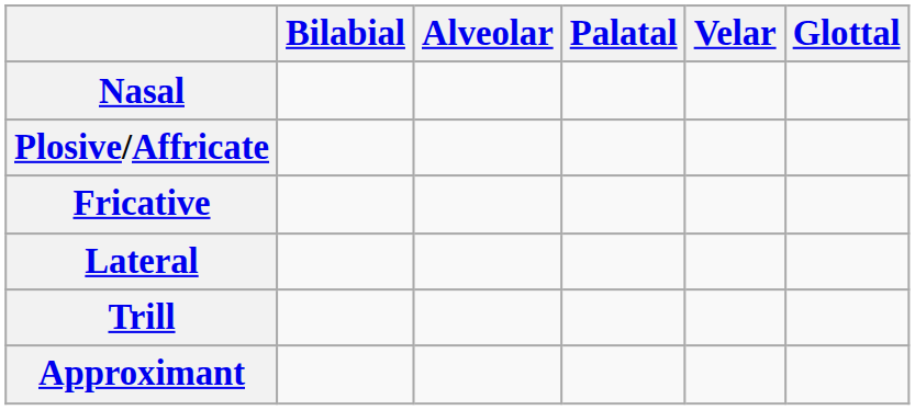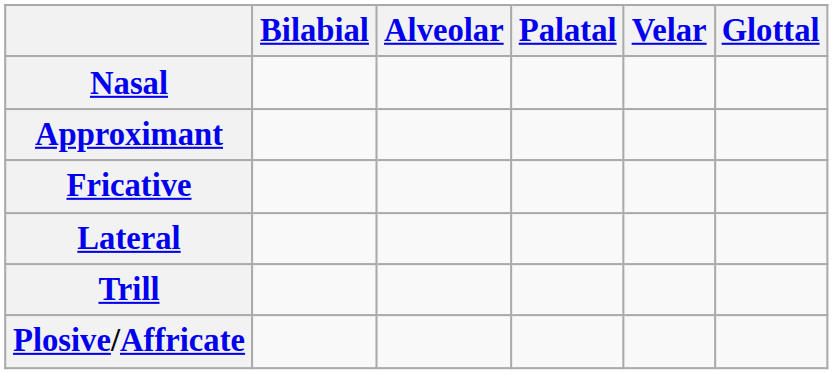 <table class="wikitable" style="margin:1em auto;">
 <tr>
 <th></th>
 <th><a href='#'>Bilabial</a></th>
 <th><a href='#'>Alveolar</a></th>
 <th><a href='#'>Palatal</a></th>
 <th><a href='#'>Velar</a></th>
 <th><a href='#'>Glottal</a></th>
 </tr>
 <tr>
 <th><a href='#'>Nasal</a></th>
 <td></td>
 <td></td>
 <td></td>
 <td></td>
 <td></td>
 </tr>
 <tr>
-<th><a href='#'>Plosive</a>/<a href='#'>Affricate</a></th>
-<td> </td>
-<td> </td>
-<td> </td>
-<td> </td>
+<th><a href='#'>Approximant</a></th>
+<td></td>
+<td></td>
+<td></td>
+<td></td>
 <td></td>
 </tr>
 <tr>
 <th><a href='#'>Fricative</a></th>
 <td></td>
 <td></td>
 <td></td>
 <td></td>
 <td></td>
 </tr>
 <tr>
 <th><a href='#'>Lateral</a></th>
 <td></td>
 <td></td>
 <td></td>
 <td></td>
 <td></td>
 </tr>
 <tr>
 <th><a href='#'>Trill</a></th>
 <td></td>
 <td></td>
 <td></td>
 <td></td>
 <td></td>
 </tr>
 <tr>
-<th><a href='#'>Approximant</a></th>
-<td></td>
-<td></td>
-<td></td>
-<td></td>
+<th><a href='#'>Plosive</a>/<a href='#'>Affricate</a></th>
+<td> </td>
+<td> </td>
+<td> </td>
+<td> </td>
 <td></td>
 </tr>
 </table>
